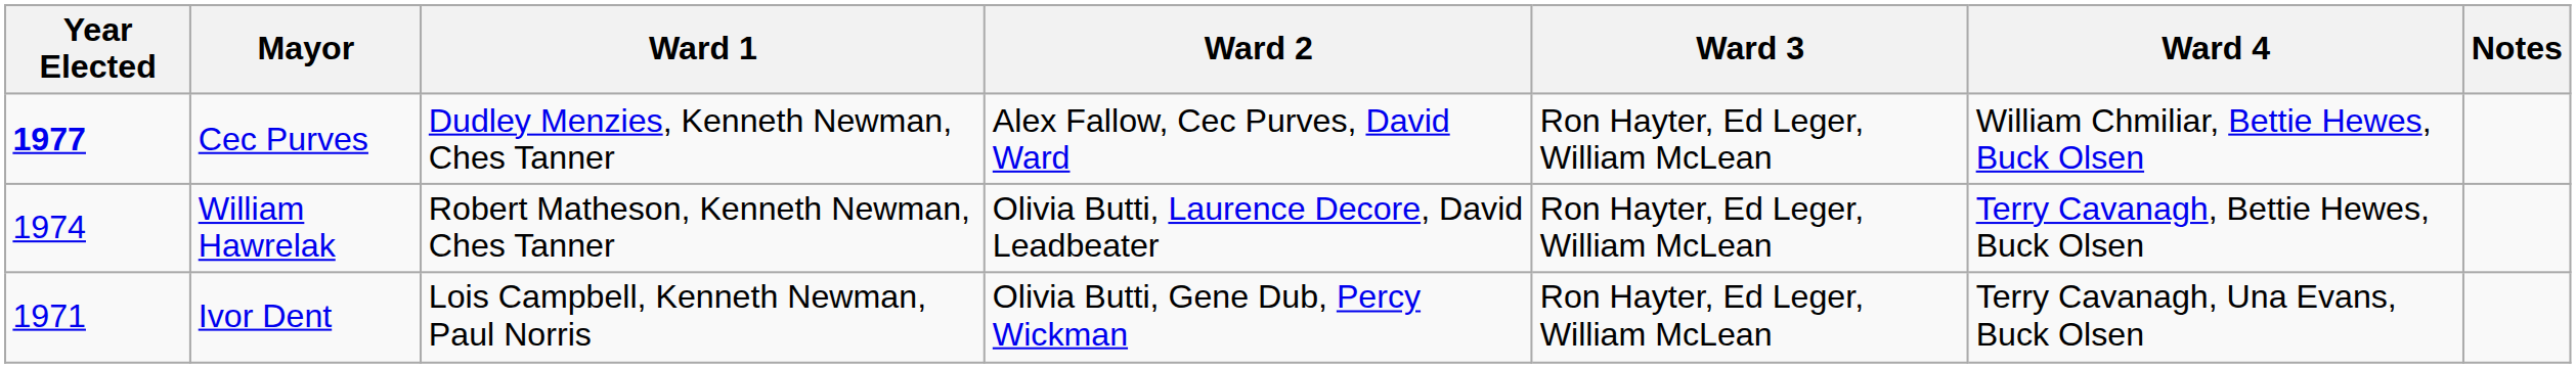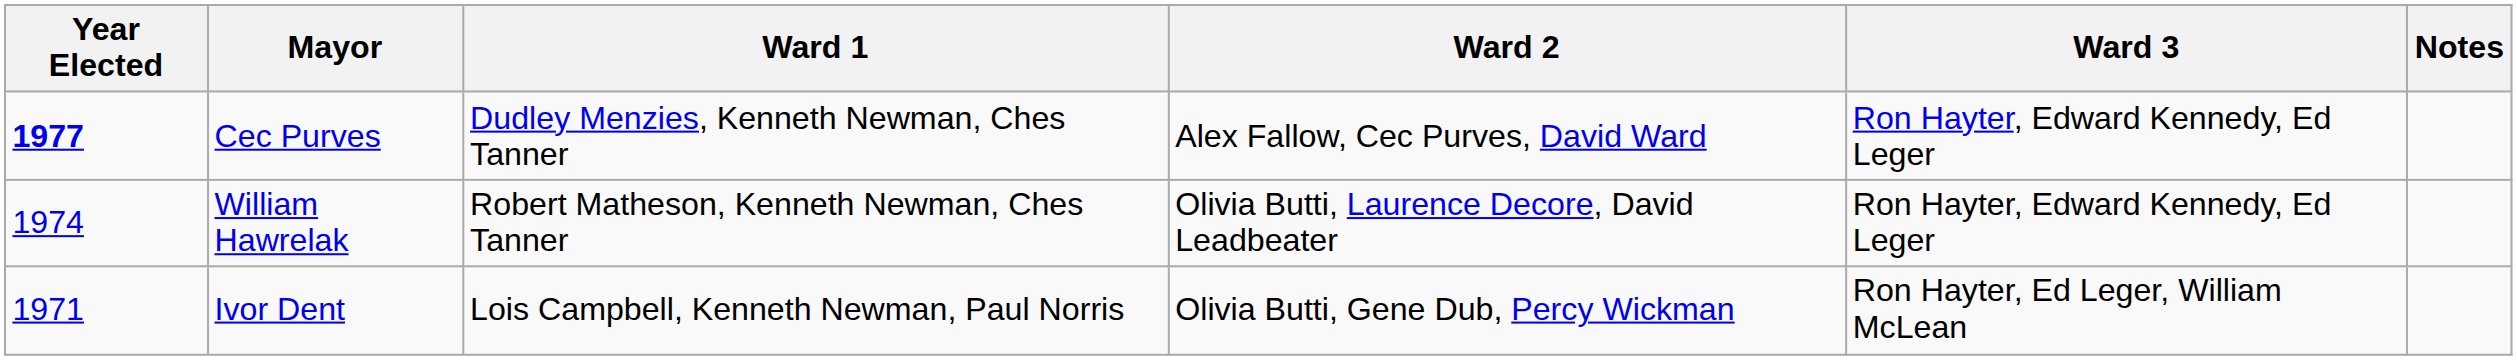 <table class="wikitable">
 <tr>
 <th>Year Elected</th>
 <th>Mayor</th>
 <th>Ward 1</th>
 <th>Ward 2</th>
 <th>Ward 3</th>
-<th>Ward 4</th>
 <th>Notes</th>
 </tr>
 <tr>
 <td><strong><a href='#'>1977</a></strong></td>
 <td><a href='#'>Cec Purves</a></td>
 <td><a href='#'>Dudley Menzies</a>, Kenneth Newman, Ches Tanner</td>
 <td>Alex Fallow, Cec Purves, <a href='#'>David Ward</a></td>
-<td>Ron Hayter, Ed Leger, William McLean</td>
-<td>William Chmiliar, <a href='#'>Bettie Hewes</a>, <a href='#'>Buck Olsen</a></td>
+<td><a href='#'>Ron Hayter</a>, Edward Kennedy, Ed Leger</td>
 <td></td>
 </tr>
 <tr>
 <td><a href='#'>1974</a></td>
 <td><a href='#'>William Hawrelak</a></td>
 <td>Robert Matheson, Kenneth Newman, Ches Tanner</td>
 <td>Olivia Butti, <a href='#'>Laurence Decore</a>, David Leadbeater</td>
-<td>Ron Hayter, Ed Leger, William McLean</td>
-<td><a href='#'>Terry Cavanagh</a>, Bettie Hewes, Buck Olsen</td>
+<td>Ron Hayter, Edward Kennedy, Ed Leger</td>
 <td></td>
 </tr>
 <tr>
 <td><a href='#'>1971</a></td>
 <td><a href='#'>Ivor Dent</a></td>
 <td>Lois Campbell, Kenneth Newman, Paul Norris</td>
 <td>Olivia Butti, Gene Dub, <a href='#'>Percy Wickman</a></td>
 <td>Ron Hayter, Ed Leger, William McLean</td>
-<td>Terry Cavanagh, Una Evans, Buck Olsen</td>
 <td></td>
 </tr>
 </table>
